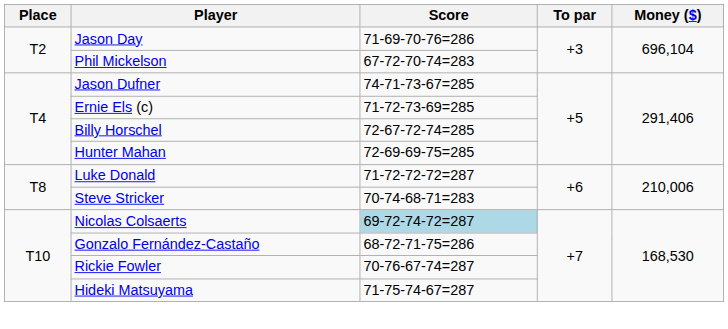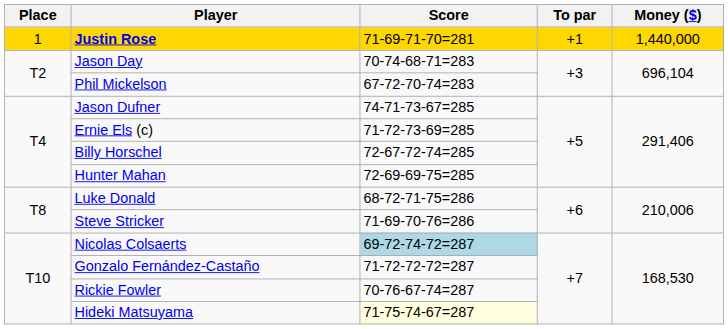 <table class="wikitable" style="width:50em;margin-bottom:0;">
 <tr>
 <th>Place</th>
 <th>Player</th>
 <th>Score</th>
 <th>To par</th>
 <th>Money (<a href='#'>$</a>)</th>
 </tr>
+<tr style="background:gold">
+<td align=center>1</td>
+<td> <strong><a href='#'>Justin Rose</a></strong></td>
+<td>71-69-71-70=281</td>
+<td align=center>+1</td>
+<td align=center>1,440,000</td>
+</tr>
 <tr>
 <td align=center rowspan=2>T2</td>
 <td> <a href='#'>Jason Day</a></td>
-<td>71-69-70-76=286</td>
+<td>70-74-68-71=283</td>
 <td align=center rowspan=2>+3</td>
 <td align=center rowspan=2>696,104</td>
 </tr>
 <tr>
 <td> <a href='#'>Phil Mickelson</a></td>
 <td>67-72-70-74=283</td>
 </tr>
 <tr>
 <td align=center rowspan=4>T4</td>
 <td> <a href='#'>Jason Dufner</a></td>
 <td>74-71-73-67=285</td>
 <td align=center rowspan=4>+5</td>
 <td align=center rowspan=4>291,406</td>
 </tr>
 <tr>
 <td> <a href='#'>Ernie Els</a> (c)</td>
 <td>71-72-73-69=285</td>
 </tr>
 <tr>
 <td> <a href='#'>Billy Horschel</a></td>
 <td>72-67-72-74=285</td>
 </tr>
 <tr>
 <td> <a href='#'>Hunter Mahan</a></td>
 <td>72-69-69-75=285</td>
 </tr>
 <tr>
 <td align=center rowspan=2>T8</td>
 <td> <a href='#'>Luke Donald</a></td>
-<td>71-72-72-72=287</td>
+<td>68-72-71-75=286</td>
 <td align=center rowspan=2>+6</td>
 <td align=center rowspan=2>210,006</td>
 </tr>
 <tr>
 <td> <a href='#'>Steve Stricker</a></td>
-<td>70-74-68-71=283</td>
+<td>71-69-70-76=286</td>
 </tr>
 <tr>
 <td align=center rowspan=4>T10</td>
 <td> <a href='#'>Nicolas Colsaerts</a></td>
 <td style="background: lightblue;">69-72-74-72=287</td>
 <td align=center rowspan=4>+7</td>
 <td align=center rowspan=4>168,530</td>
 </tr>
 <tr>
 <td> <a href='#'>Gonzalo Fernández-Castaño</a></td>
-<td>68-72-71-75=286</td>
+<td>71-72-72-72=287</td>
 </tr>
 <tr>
 <td> <a href='#'>Rickie Fowler</a></td>
 <td>70-76-67-74=287</td>
 </tr>
 <tr>
 <td> <a href='#'>Hideki Matsuyama</a></td>
-<td>71-75-74-67=287</td>
+<td style="background: lightyellow;">71-75-74-67=287</td>
 </tr>
 </table>
